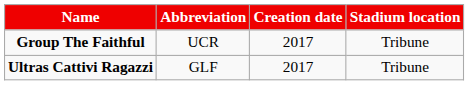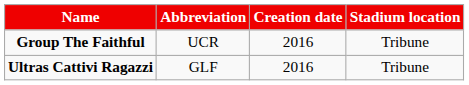 <table class="wikitable center" style="font-size:90%; text-align: center">
 <tr>
 <th scope=col style="color:#FFFFFF; background:#EF0000;">Name</th>
 <th scope=col style="color:#FFFFFF; background:#EF0000;">Abbreviation</th>
 <th scope=col style="color:#FFFFFF; background:#EF0000;">Creation date</th>
 <th scope=col style="color:#FFFFFF; background:#EF0000;">Stadium location</th>
 </tr>
 <tr>
 <td><strong> Group The Faithful </strong></td>
 <td>UCR</td>
-<td>2017</td>
+<td>2016</td>
 <td>Tribune</td>
 </tr>
 <tr>
 <td><strong> Ultras Cattivi Ragazzi </strong></td>
 <td>GLF</td>
-<td>2017</td>
+<td>2016</td>
 <td>Tribune</td>
 </tr>
 </table>
